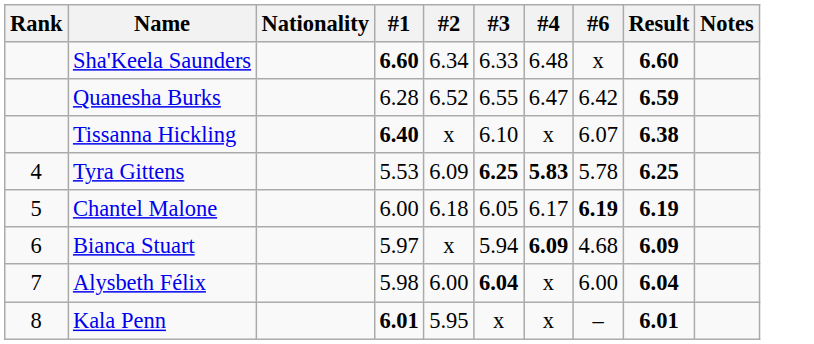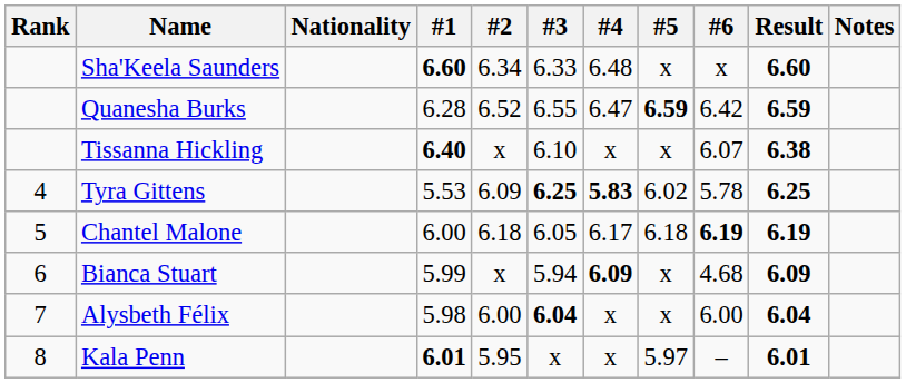 <table class="wikitable sortable" style="text-align:center;font-size:95%">
 <tr>
 <th>Rank</th>
 <th>Name</th>
 <th>Nationality</th>
 <th>#1</th>
 <th>#2</th>
 <th>#3</th>
 <th>#4</th>
+<th>#5</th>
 <th>#6</th>
 <th>Result</th>
 <th>Notes</th>
 </tr>
 <tr>
 <td></td>
 <td align=left><a href='#'>Sha'Keela Saunders</a></td>
 <td align=left></td>
 <td><strong>6.60</strong></td>
 <td>6.34</td>
 <td>6.33</td>
 <td>6.48</td>
 <td>x</td>
+<td>x</td>
 <td><strong>6.60</strong></td>
 <td></td>
 </tr>
 <tr>
 <td></td>
 <td align=left><a href='#'>Quanesha Burks</a></td>
 <td align=left></td>
 <td>6.28</td>
 <td>6.52</td>
 <td>6.55</td>
 <td>6.47</td>
+<td><strong>6.59</strong></td>
 <td>6.42</td>
 <td><strong>6.59</strong></td>
 <td></td>
 </tr>
 <tr>
 <td></td>
 <td align=left><a href='#'>Tissanna Hickling</a></td>
 <td align=left></td>
 <td><strong>6.40</strong></td>
 <td>x</td>
 <td>6.10</td>
+<td>x</td>
 <td>x</td>
 <td>6.07</td>
 <td><strong>6.38</strong></td>
 <td></td>
 </tr>
 <tr>
 <td>4</td>
 <td align=left><a href='#'>Tyra Gittens</a></td>
 <td align=left></td>
 <td>5.53</td>
 <td>6.09</td>
 <td><strong>6.25</strong></td>
 <td><strong>5.83</strong></td>
+<td>6.02</td>
 <td>5.78</td>
 <td><strong>6.25</strong></td>
 <td></td>
 </tr>
 <tr>
 <td>5</td>
 <td align=left><a href='#'>Chantel Malone</a></td>
 <td align=left></td>
 <td>6.00</td>
 <td>6.18</td>
 <td>6.05</td>
 <td>6.17</td>
+<td>6.18</td>
 <td><strong>6.19</strong></td>
 <td><strong>6.19</strong></td>
 <td></td>
 </tr>
 <tr>
 <td>6</td>
 <td align=left><a href='#'>Bianca Stuart</a></td>
 <td align=left></td>
-<td>5.97</td>
+<td>5.99</td>
 <td>x</td>
 <td>5.94</td>
 <td><strong>6.09</strong></td>
+<td>x</td>
 <td>4.68</td>
 <td><strong>6.09</strong></td>
 <td></td>
 </tr>
 <tr>
 <td>7</td>
 <td align=left><a href='#'>Alysbeth Félix</a></td>
 <td align=left></td>
 <td>5.98</td>
 <td>6.00</td>
 <td><strong>6.04</strong></td>
+<td>x</td>
 <td>x</td>
 <td>6.00</td>
 <td><strong>6.04</strong></td>
 <td></td>
 </tr>
 <tr>
 <td>8</td>
 <td align=left><a href='#'>Kala Penn</a></td>
 <td align=left></td>
 <td><strong>6.01</strong></td>
 <td>5.95</td>
 <td>x</td>
 <td>x</td>
+<td>5.97</td>
 <td>–</td>
 <td><strong>6.01</strong></td>
 <td></td>
 </tr>
 </table>
